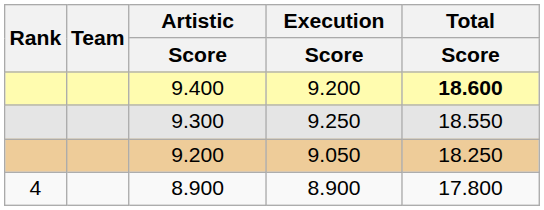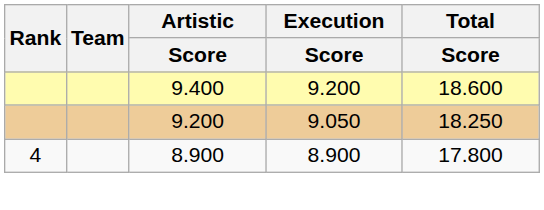 <table class="wikitable" style="text-align:center">
 <tr>
 <th rowspan=2>Rank</th>
 <th rowspan=2>Team</th>
 <th style="width:6em">Artistic</th>
 <th style="width:6em">Execution</th>
 <th style="width:6em">Total</th>
 </tr>
 <tr>
 <th>Score</th>
 <th>Score</th>
 <th>Score</th>
 </tr>
 <tr style="background:#fffcaf;">
 <td></td>
 <td align="left"></td>
 <td>9.400</td>
 <td>9.200</td>
-<td><strong>18.600</strong></td>
-</tr>
-<tr style="background:#e5e5e5;">
-<td></td>
-<td align="left"></td>
-<td>9.300</td>
-<td>9.250</td>
-<td>18.550</td>
+<td>18.600</td>
 </tr>
 <tr style="background:#ec9;">
 <td></td>
 <td align="left"></td>
 <td>9.200</td>
 <td>9.050</td>
 <td>18.250</td>
 </tr>
 <tr>
 <td>4</td>
 <td align="left"></td>
 <td>8.900</td>
 <td>8.900</td>
 <td>17.800</td>
 </tr>
 </table>
